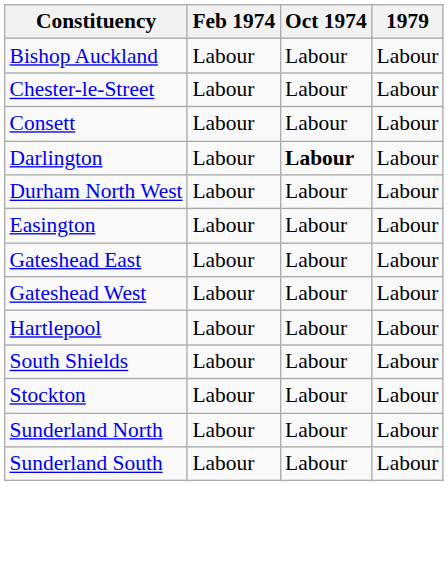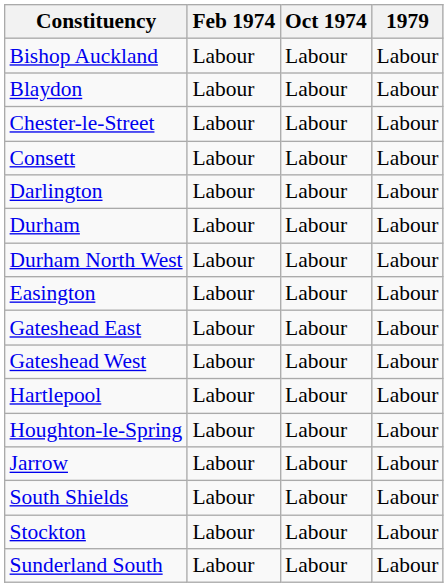 <table class="wikitable">
 <tr>
 <th>Constituency</th>
 <th>Feb 1974</th>
 <th>Oct 1974</th>
 <th>1979</th>
 </tr>
 <tr>
 <td><a href='#'>Bishop Auckland</a></td>
+<td bgcolor=>Labour</td>
+<td bgcolor=>Labour</td>
+<td bgcolor=>Labour</td>
+</tr>
+<tr>
+<td><a href='#'>Blaydon</a></td>
 <td bgcolor=>Labour</td>
 <td bgcolor=>Labour</td>
 <td bgcolor=>Labour</td>
 </tr>
 <tr>
 <td><a href='#'>Chester-le-Street</a></td>
 <td bgcolor=>Labour</td>
 <td bgcolor=>Labour</td>
 <td bgcolor=>Labour</td>
 </tr>
 <tr>
 <td><a href='#'>Consett</a></td>
 <td bgcolor=>Labour</td>
 <td bgcolor=>Labour</td>
 <td bgcolor=>Labour</td>
 </tr>
 <tr>
 <td><a href='#'>Darlington</a></td>
 <td bgcolor=>Labour</td>
-<td bgcolor=><strong>Labour</strong></td>
+<td bgcolor=>Labour</td>
+<td bgcolor=>Labour</td>
+</tr>
+<tr>
+<td><a href='#'>Durham</a></td>
+<td bgcolor=>Labour</td>
+<td bgcolor=>Labour</td>
 <td bgcolor=>Labour</td>
 </tr>
 <tr>
 <td><a href='#'>Durham North West</a></td>
 <td bgcolor=>Labour</td>
 <td bgcolor=>Labour</td>
 <td bgcolor=>Labour</td>
 </tr>
 <tr>
 <td><a href='#'>Easington</a></td>
 <td bgcolor=>Labour</td>
 <td bgcolor=>Labour</td>
 <td bgcolor=>Labour</td>
 </tr>
 <tr>
 <td><a href='#'>Gateshead East</a></td>
 <td bgcolor=>Labour</td>
 <td bgcolor=>Labour</td>
 <td bgcolor=>Labour</td>
 </tr>
 <tr>
 <td><a href='#'>Gateshead West</a></td>
 <td bgcolor=>Labour</td>
 <td bgcolor=>Labour</td>
 <td bgcolor=>Labour</td>
 </tr>
 <tr>
 <td><a href='#'>Hartlepool</a></td>
 <td bgcolor=>Labour</td>
 <td bgcolor=>Labour</td>
 <td bgcolor=>Labour</td>
 </tr>
 <tr>
+<td><a href='#'>Houghton-le-Spring</a></td>
+<td bgcolor=>Labour</td>
+<td bgcolor=>Labour</td>
+<td bgcolor=>Labour</td>
+</tr>
+<tr>
+<td><a href='#'>Jarrow</a></td>
+<td bgcolor=>Labour</td>
+<td bgcolor=>Labour</td>
+<td bgcolor=>Labour</td>
+</tr>
+<tr>
 <td><a href='#'>South Shields</a></td>
 <td bgcolor=>Labour</td>
 <td bgcolor=>Labour</td>
 <td bgcolor=>Labour</td>
 </tr>
 <tr>
 <td><a href='#'>Stockton</a></td>
 <td bgcolor=>Labour</td>
 <td bgcolor=>Labour</td>
 <td bgcolor=>Labour</td>
 </tr>
 <tr>
-<td><a href='#'>Sunderland North</a></td>
-<td bgcolor=>Labour</td>
-<td bgcolor=>Labour</td>
-<td bgcolor=>Labour</td>
-</tr>
-<tr>
 <td><a href='#'>Sunderland South</a></td>
 <td bgcolor=>Labour</td>
 <td bgcolor=>Labour</td>
 <td bgcolor=>Labour</td>
 </tr>
 </table>
